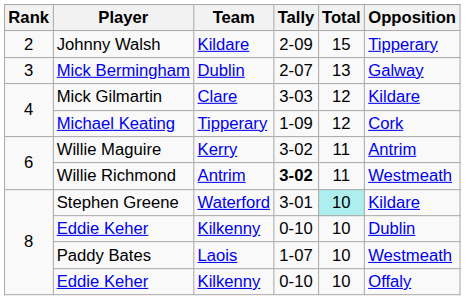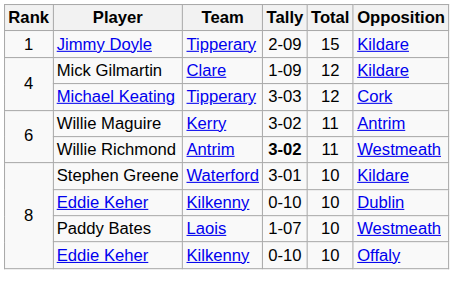 <table class="wikitable">
 <tr>
 <th>Rank</th>
 <th>Player</th>
 <th>Team</th>
 <th>Tally</th>
 <th>Total</th>
 <th>Opposition</th>
 </tr>
 <tr>
-<td rowspan=1 align=center>2</td>
-<td>Johnny Walsh</td>
-<td><a href='#'>Kildare</a></td>
+<td rowspan=1 align=center>1</td>
+<td><a href='#'>Jimmy Doyle</a></td>
+<td><a href='#'>Tipperary</a></td>
 <td align=center>2-09</td>
 <td align=center>15</td>
-<td><a href='#'>Tipperary</a></td>
-</tr>
-<tr>
-<td rowspan=1 align=center>3</td>
-<td><a href='#'>Mick Bermingham</a></td>
-<td><a href='#'>Dublin</a></td>
-<td align=center>2-07</td>
-<td align=center>13</td>
-<td><a href='#'>Galway</a></td>
+<td><a href='#'>Kildare</a></td>
 </tr>
 <tr>
 <td rowspan=2 align=center>4</td>
 <td>Mick Gilmartin</td>
 <td><a href='#'>Clare</a></td>
-<td align=center>3-03</td>
+<td align=center>1-09</td>
 <td align=center>12</td>
 <td><a href='#'>Kildare</a></td>
 </tr>
 <tr>
 <td><a href='#'>Michael Keating</a></td>
 <td><a href='#'>Tipperary</a></td>
-<td align=center>1-09</td>
+<td align=center>3-03</td>
 <td align=center>12</td>
 <td><a href='#'>Cork</a></td>
 </tr>
 <tr>
 <td rowspan=2 align=center>6</td>
 <td>Willie Maguire</td>
 <td><a href='#'>Kerry</a></td>
 <td align=center>3-02</td>
 <td align=center>11</td>
 <td><a href='#'>Antrim</a></td>
 </tr>
 <tr>
 <td>Willie Richmond</td>
 <td><a href='#'>Antrim</a></td>
 <td align=center><strong>3-02</strong></td>
 <td align=center>11</td>
 <td><a href='#'>Westmeath</a></td>
 </tr>
 <tr>
 <td rowspan=4 align=center>8</td>
 <td>Stephen Greene</td>
 <td><a href='#'>Waterford</a></td>
 <td align=center>3-01</td>
-<td align=center style="background: paleturquoise;">10</td>
+<td align=center>10</td>
 <td><a href='#'>Kildare</a></td>
 </tr>
 <tr>
 <td><a href='#'>Eddie Keher</a></td>
 <td><a href='#'>Kilkenny</a></td>
 <td align=center>0-10</td>
 <td align=center>10</td>
 <td><a href='#'>Dublin</a></td>
 </tr>
 <tr>
 <td>Paddy Bates</td>
 <td><a href='#'>Laois</a></td>
 <td align=center>1-07</td>
 <td align=center>10</td>
 <td><a href='#'>Westmeath</a></td>
 </tr>
 <tr>
 <td><a href='#'>Eddie Keher</a></td>
 <td><a href='#'>Kilkenny</a></td>
 <td align=center>0-10</td>
 <td align=center>10</td>
 <td><a href='#'>Offaly</a></td>
 </tr>
 </table>
